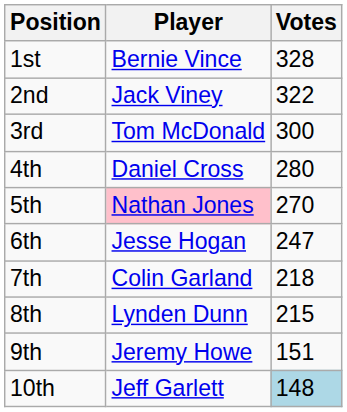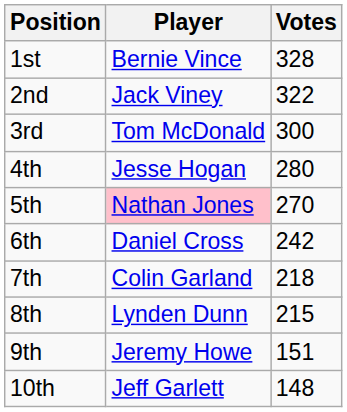 <table class="wikitable">
 <tr>
 <th>Position</th>
 <th>Player</th>
 <th>Votes</th>
 </tr>
 <tr>
 <td>1st</td>
 <td><a href='#'>Bernie Vince</a></td>
 <td>328</td>
 </tr>
 <tr>
 <td>2nd</td>
 <td><a href='#'>Jack Viney</a></td>
 <td>322</td>
 </tr>
 <tr>
 <td>3rd</td>
 <td><a href='#'>Tom McDonald</a></td>
 <td>300</td>
 </tr>
 <tr>
 <td>4th</td>
-<td><a href='#'>Daniel Cross</a></td>
+<td><a href='#'>Jesse Hogan</a></td>
 <td>280</td>
 </tr>
 <tr>
 <td>5th</td>
 <td style="background: pink;"><a href='#'>Nathan Jones</a></td>
 <td>270</td>
 </tr>
 <tr>
 <td>6th</td>
-<td><a href='#'>Jesse Hogan</a></td>
-<td>247</td>
+<td><a href='#'>Daniel Cross</a></td>
+<td>242</td>
 </tr>
 <tr>
 <td>7th</td>
 <td><a href='#'>Colin Garland</a></td>
 <td>218</td>
 </tr>
 <tr>
 <td>8th</td>
 <td><a href='#'>Lynden Dunn</a></td>
 <td>215</td>
 </tr>
 <tr>
 <td>9th</td>
 <td><a href='#'>Jeremy Howe</a></td>
 <td>151</td>
 </tr>
 <tr>
 <td>10th</td>
 <td><a href='#'>Jeff Garlett</a></td>
-<td style="background: lightblue;">148</td>
+<td>148</td>
 </tr>
 </table>
